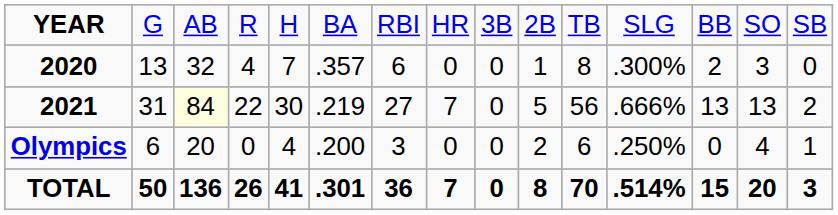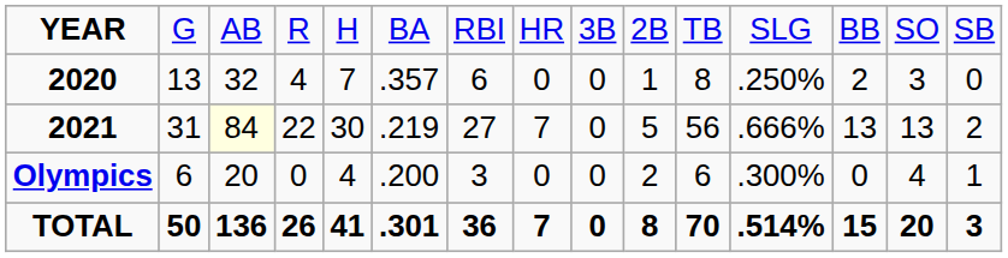 <table class="wikitable">
 <tr align=center>
 <td><strong>YEAR</strong></td>
 <td><a href='#'>G</a></td>
 <td><a href='#'>AB</a></td>
 <td><a href='#'>R</a></td>
 <td><a href='#'>H</a></td>
 <td><a href='#'>BA</a></td>
 <td><a href='#'>RBI</a></td>
 <td><a href='#'>HR</a></td>
 <td><a href='#'>3B</a></td>
 <td><a href='#'>2B</a></td>
 <td><a href='#'>TB</a></td>
 <td><a href='#'>SLG</a></td>
 <td><a href='#'>BB</a></td>
 <td><a href='#'>SO</a></td>
 <td><a href='#'>SB</a></td>
 </tr>
 <tr align=center>
 <td><strong>2020</strong></td>
 <td>13</td>
 <td>32</td>
 <td>4</td>
 <td>7</td>
 <td>.357</td>
 <td>6</td>
 <td>0</td>
 <td>0</td>
 <td>1</td>
 <td>8</td>
-<td>.300%</td>
+<td>.250%</td>
 <td>2</td>
 <td>3</td>
 <td>0</td>
 </tr>
 <tr align=center>
 <td><strong>2021</strong></td>
 <td>31</td>
 <td style="background: lightyellow;">84</td>
 <td>22</td>
 <td>30</td>
 <td>.219</td>
 <td>27</td>
 <td>7</td>
 <td>0</td>
 <td>5</td>
 <td>56</td>
 <td>.666%</td>
 <td>13</td>
 <td>13</td>
 <td>2</td>
 </tr>
 <tr align=center>
 <td><strong><a href='#'>Olympics</a></strong></td>
 <td>6</td>
 <td>20</td>
 <td>0</td>
 <td>4</td>
 <td>.200</td>
 <td>3</td>
 <td>0</td>
 <td>0</td>
 <td>2</td>
 <td>6</td>
-<td>.250%</td>
+<td>.300%</td>
 <td>0</td>
 <td>4</td>
 <td>1</td>
 </tr>
 <tr align=center>
 <td><strong>TOTAL</strong></td>
 <td><strong>50</strong></td>
 <td><strong>136</strong></td>
 <td><strong>26</strong></td>
 <td><strong>41</strong></td>
 <td><strong>.301</strong></td>
 <td><strong>36</strong></td>
 <td><strong>7</strong></td>
 <td><strong>0</strong></td>
 <td><strong>8</strong></td>
 <td><strong>70</strong></td>
 <td><strong>.514%</strong></td>
 <td><strong>15</strong></td>
 <td><strong>20</strong></td>
 <td><strong>3</strong></td>
 </tr>
 </table>
